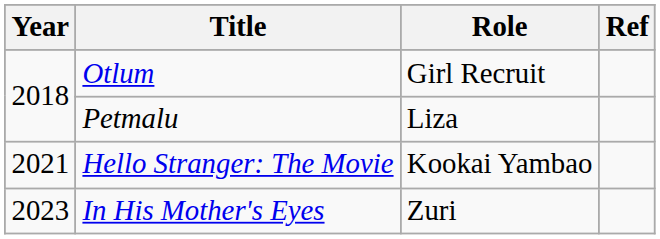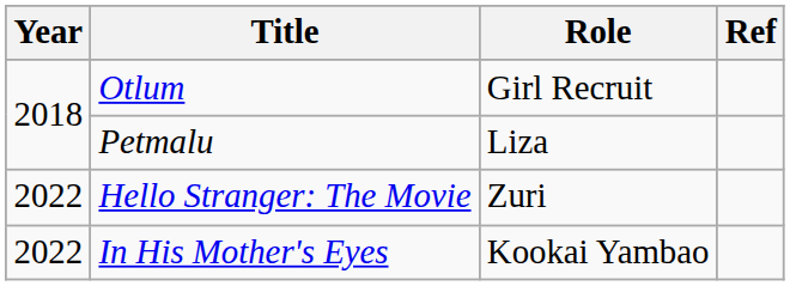 <table class="wikitable sortable">
 <tr>
 <th>Year</th>
 <th>Title</th>
 <th>Role</th>
 <th>Ref</th>
 </tr>
 <tr>
 <td rowspan="2">2018</td>
 <td><em><a href='#'>Otlum</a></em></td>
 <td>Girl Recruit</td>
 <td></td>
 </tr>
 <tr>
 <td><em>Petmalu</em></td>
 <td>Liza</td>
 <td></td>
 </tr>
 <tr>
-<td>2021</td>
+<td>2022</td>
 <td><em><a href='#'>Hello Stranger: The Movie</a></em></td>
+<td>Zuri</td>
+<td></td>
+</tr>
+<tr>
+<td>2022</td>
+<td><em><a href='#'>In His Mother's Eyes</a></em></td>
 <td>Kookai Yambao</td>
 <td></td>
 </tr>
-<tr>
-<td>2023</td>
-<td><em><a href='#'>In His Mother's Eyes</a></em></td>
-<td>Zuri</td>
-<td></td>
-</tr>
 </table>
